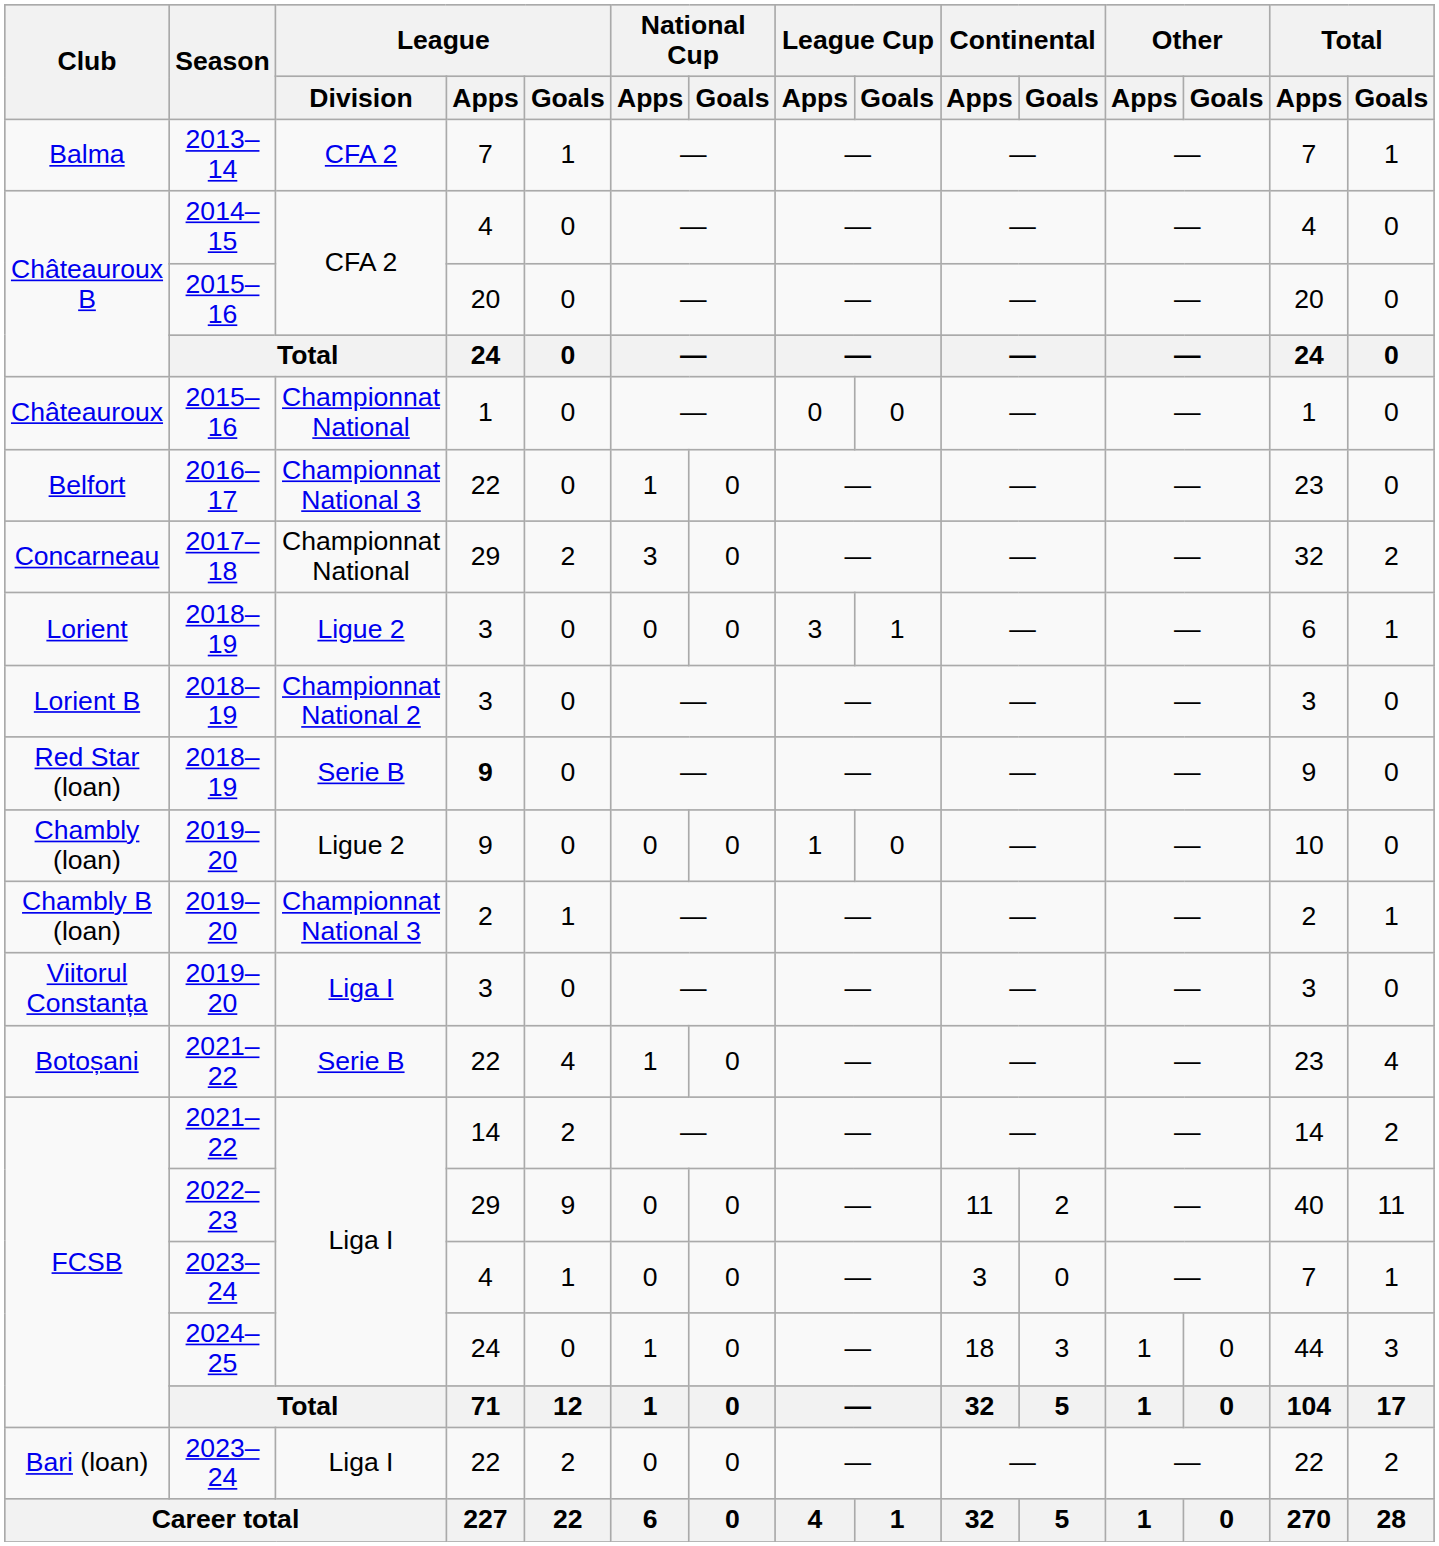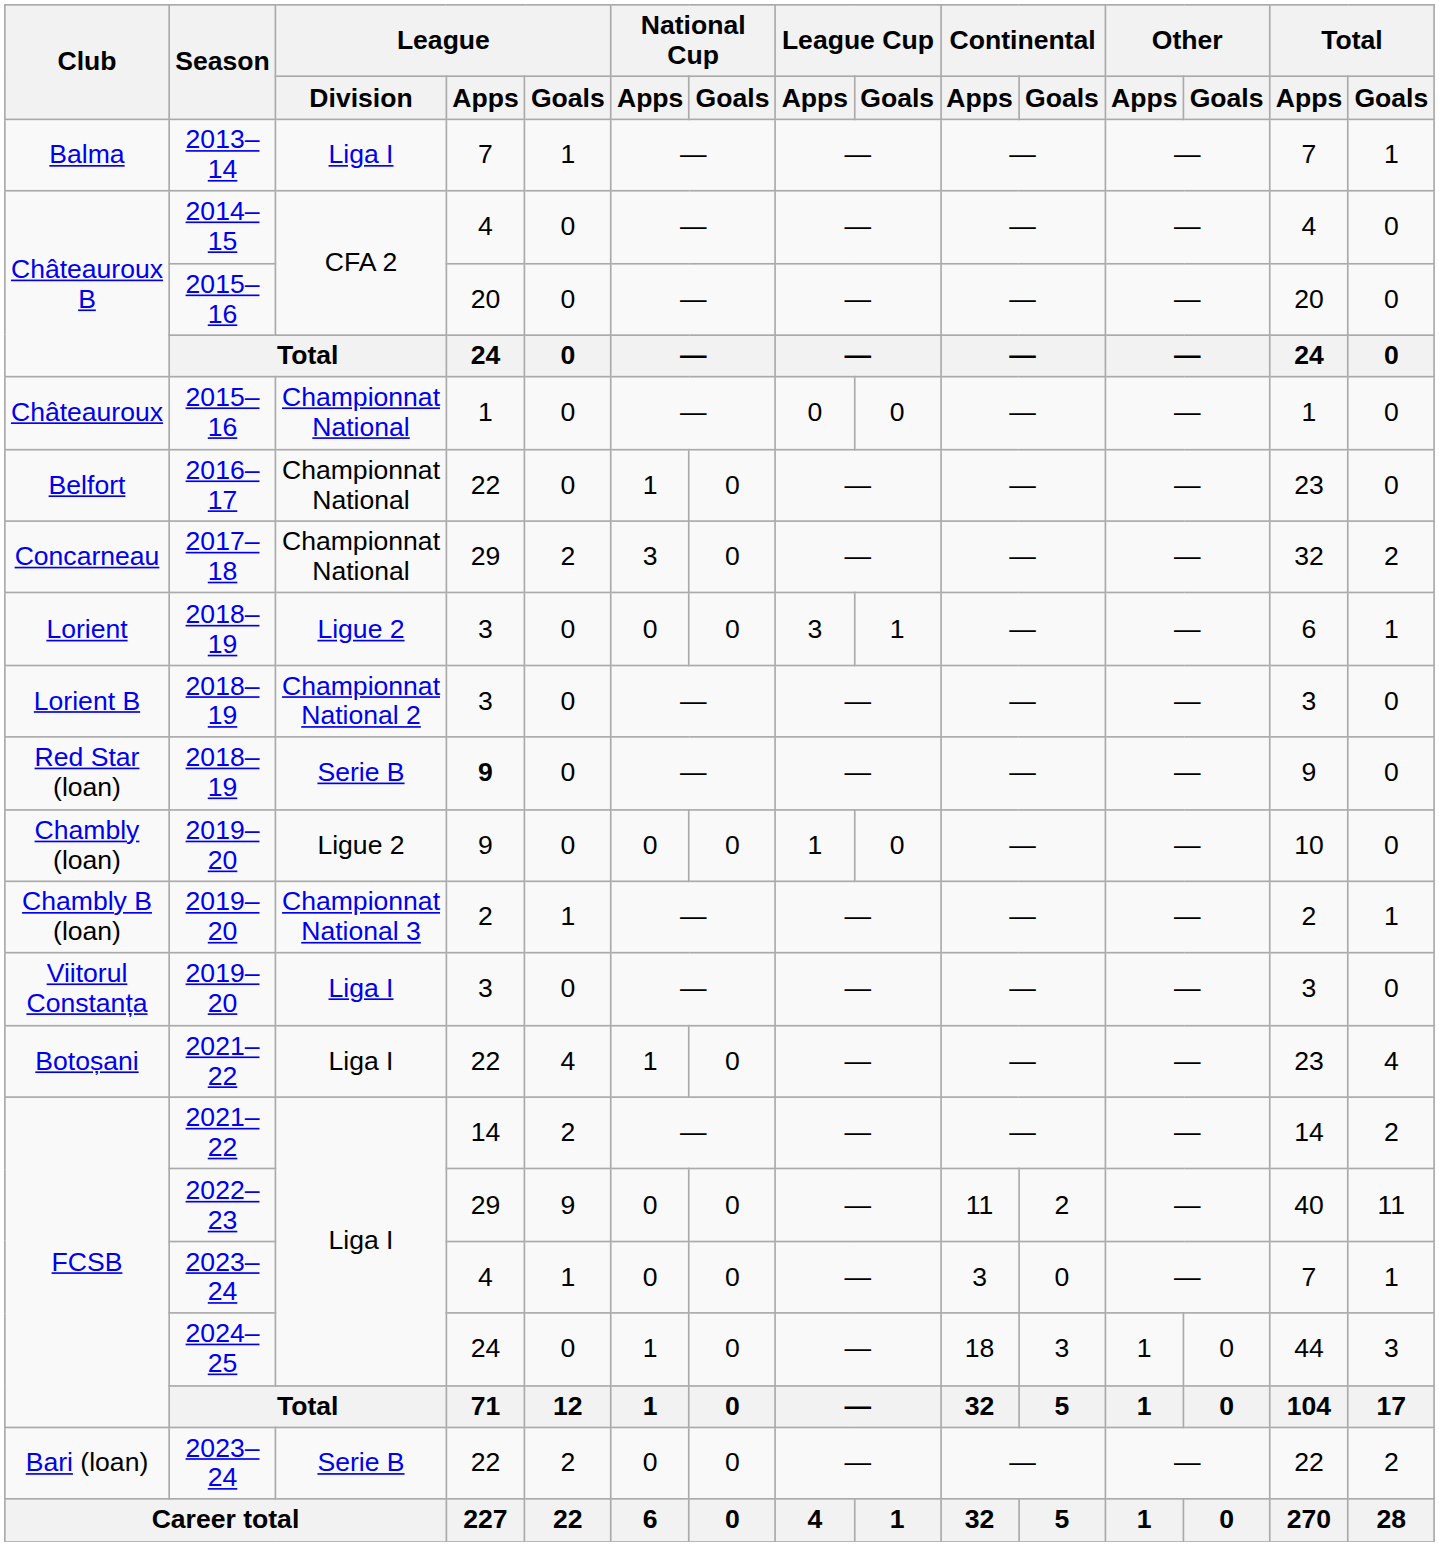 <table class="wikitable" style="text-align:center">
 <tr>
 <th rowspan="2">Club</th>
 <th rowspan="2">Season</th>
 <th colspan="3">League</th>
 <th colspan="2">National Cup</th>
 <th colspan="2">League Cup</th>
 <th colspan="2">Continental</th>
 <th colspan="2">Other</th>
 <th colspan="3">Total</th>
 </tr>
 <tr>
 <th>Division</th>
 <th>Apps</th>
 <th>Goals</th>
 <th>Apps</th>
 <th>Goals</th>
 <th>Apps</th>
 <th>Goals</th>
 <th>Apps</th>
 <th>Goals</th>
 <th>Apps</th>
 <th>Goals</th>
 <th>Apps</th>
 <th>Goals</th>
 </tr>
 <tr>
 <td rowspan="1"><a href='#'>Balma</a></td>
 <td><a href='#'>2013–14</a></td>
-<td><a href='#'>CFA 2</a></td>
+<td><a href='#'>Liga I</a></td>
 <td>7</td>
 <td>1</td>
 <td colspan="2">—</td>
 <td colspan="2">—</td>
 <td colspan="2">—</td>
 <td colspan="2">—</td>
 <td>7</td>
 <td>1</td>
 </tr>
 <tr>
 <td rowspan="3"><a href='#'>Châteauroux B</a></td>
 <td><a href='#'>2014–15</a></td>
 <td rowspan="2">CFA 2</td>
 <td>4</td>
 <td>0</td>
 <td colspan="2">—</td>
 <td colspan="2">—</td>
 <td colspan="2">—</td>
 <td colspan="2">—</td>
 <td>4</td>
 <td>0</td>
 </tr>
 <tr>
 <td><a href='#'>2015–16</a></td>
 <td>20</td>
 <td>0</td>
 <td colspan="2">—</td>
 <td colspan="2">—</td>
 <td colspan="2">—</td>
 <td colspan="2">—</td>
 <td>20</td>
 <td>0</td>
 </tr>
 <tr>
 <th colspan="2">Total</th>
 <th>24</th>
 <th>0</th>
 <th colspan="2">—</th>
 <th colspan="2">—</th>
 <th colspan="2">—</th>
 <th colspan="2">—</th>
 <th>24</th>
 <th>0</th>
 </tr>
 <tr>
 <td><a href='#'>Châteauroux</a></td>
 <td><a href='#'>2015–16</a></td>
 <td><a href='#'>Championnat National</a></td>
 <td>1</td>
 <td>0</td>
 <td colspan="2">—</td>
 <td>0</td>
 <td>0</td>
 <td colspan="2">—</td>
 <td colspan="2">—</td>
 <td>1</td>
 <td>0</td>
 </tr>
 <tr>
 <td><a href='#'>Belfort</a></td>
 <td><a href='#'>2016–17</a></td>
-<td><a href='#'>Championnat National 3</a></td>
+<td>Championnat National</td>
 <td>22</td>
 <td>0</td>
 <td>1</td>
 <td>0</td>
 <td colspan="2">—</td>
 <td colspan="2">—</td>
 <td colspan="2">—</td>
 <td>23</td>
 <td>0</td>
 </tr>
 <tr>
 <td><a href='#'>Concarneau</a></td>
 <td><a href='#'>2017–18</a></td>
 <td>Championnat National</td>
 <td>29</td>
 <td>2</td>
 <td>3</td>
 <td>0</td>
 <td colspan="2">—</td>
 <td colspan="2">—</td>
 <td colspan="2">—</td>
 <td>32</td>
 <td>2</td>
 </tr>
 <tr>
 <td><a href='#'>Lorient</a></td>
 <td><a href='#'>2018–19</a></td>
 <td><a href='#'>Ligue 2</a></td>
 <td>3</td>
 <td>0</td>
 <td>0</td>
 <td>0</td>
 <td>3</td>
 <td>1</td>
 <td colspan="2">—</td>
 <td colspan="2">—</td>
 <td>6</td>
 <td>1</td>
 </tr>
 <tr>
 <td><a href='#'>Lorient B</a></td>
 <td><a href='#'>2018–19</a></td>
 <td><a href='#'>Championnat National 2</a></td>
 <td>3</td>
 <td>0</td>
 <td colspan="2">—</td>
 <td colspan="2">—</td>
 <td colspan="2">—</td>
 <td colspan="2">—</td>
 <td>3</td>
 <td>0</td>
 </tr>
 <tr>
 <td><a href='#'>Red Star</a> (loan)</td>
 <td><a href='#'>2018–19</a></td>
 <td><a href='#'>Serie B</a></td>
 <td><strong>9</strong></td>
 <td>0</td>
 <td colspan="2">—</td>
 <td colspan="2">—</td>
 <td colspan="2">—</td>
 <td colspan="2">—</td>
 <td>9</td>
 <td>0</td>
 </tr>
 <tr>
 <td><a href='#'>Chambly</a> (loan)</td>
 <td><a href='#'>2019–20</a></td>
 <td>Ligue 2</td>
 <td>9</td>
 <td>0</td>
 <td>0</td>
 <td>0</td>
 <td>1</td>
 <td>0</td>
 <td colspan="2">—</td>
 <td colspan="2">—</td>
 <td>10</td>
 <td>0</td>
 </tr>
 <tr>
 <td><a href='#'>Chambly B</a> (loan)</td>
 <td><a href='#'>2019–20</a></td>
 <td><a href='#'>Championnat National 3</a></td>
 <td>2</td>
 <td>1</td>
 <td colspan="2">—</td>
 <td colspan="2">—</td>
 <td colspan="2">—</td>
 <td colspan="2">—</td>
 <td>2</td>
 <td>1</td>
 </tr>
 <tr>
 <td><a href='#'>Viitorul Constanța</a></td>
 <td><a href='#'>2019–20</a></td>
 <td><a href='#'>Liga I</a></td>
 <td>3</td>
 <td>0</td>
 <td colspan="2">—</td>
 <td colspan="2">—</td>
 <td colspan="2">—</td>
 <td colspan="2">—</td>
 <td>3</td>
 <td>0</td>
 </tr>
 <tr>
 <td><a href='#'>Botoșani</a></td>
 <td><a href='#'>2021–22</a></td>
-<td><a href='#'>Serie B</a></td>
+<td>Liga I</td>
 <td>22</td>
 <td>4</td>
 <td>1</td>
 <td>0</td>
 <td colspan="2">—</td>
 <td colspan="2">—</td>
 <td colspan="2">—</td>
 <td>23</td>
 <td>4</td>
 </tr>
 <tr>
 <td rowspan="5"><a href='#'>FCSB</a></td>
 <td><a href='#'>2021–22</a></td>
 <td rowspan="4">Liga I</td>
 <td>14</td>
 <td>2</td>
 <td colspan="2">—</td>
 <td colspan="2">—</td>
 <td colspan="2">—</td>
 <td colspan="2">—</td>
 <td>14</td>
 <td>2</td>
 </tr>
 <tr>
 <td><a href='#'>2022–23</a></td>
 <td>29</td>
 <td>9</td>
 <td>0</td>
 <td>0</td>
 <td colspan="2">—</td>
 <td>11</td>
 <td>2</td>
 <td colspan="2">—</td>
 <td>40</td>
 <td>11</td>
 </tr>
 <tr>
 <td><a href='#'>2023–24</a></td>
 <td>4</td>
 <td>1</td>
 <td>0</td>
 <td>0</td>
 <td colspan="2">—</td>
 <td>3</td>
 <td>0</td>
 <td colspan="2">—</td>
 <td>7</td>
 <td>1</td>
 </tr>
 <tr>
 <td><a href='#'>2024–25</a></td>
 <td>24</td>
 <td>0</td>
 <td>1</td>
 <td>0</td>
 <td colspan="2">—</td>
 <td>18</td>
 <td>3</td>
 <td>1</td>
 <td>0</td>
 <td>44</td>
 <td>3</td>
 </tr>
 <tr>
 <th colspan="2">Total</th>
 <th>71</th>
 <th>12</th>
 <th>1</th>
 <th>0</th>
 <th colspan="2">—</th>
 <th>32</th>
 <th>5</th>
 <th>1</th>
 <th>0</th>
 <th>104</th>
 <th>17</th>
 </tr>
 <tr>
 <td><a href='#'>Bari</a> (loan)</td>
 <td><a href='#'>2023–24</a></td>
-<td>Liga I</td>
+<td><a href='#'>Serie B</a></td>
 <td>22</td>
 <td>2</td>
 <td>0</td>
 <td>0</td>
 <td colspan="2">—</td>
 <td colspan="2">—</td>
 <td colspan="2">—</td>
 <td>22</td>
 <td>2</td>
 </tr>
 <tr>
 <th colspan="3">Career total</th>
 <th>227</th>
 <th>22</th>
 <th>6</th>
 <th>0</th>
 <th>4</th>
 <th>1</th>
 <th>32</th>
 <th>5</th>
 <th>1</th>
 <th>0</th>
 <th>270</th>
 <th>28</th>
 </tr>
 </table>
